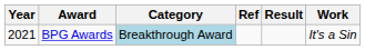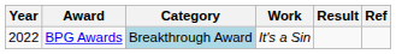 <table class="wikitable plainrowheaders">
 <tr>
 <th>Year</th>
 <th>Award</th>
 <th>Category</th>
+<th>Work</th>
+<th>Result</th>
 <th>Ref</th>
-<th>Result</th>
-<th>Work</th>
 </tr>
 <tr>
-<td>2021</td>
+<td>2022</td>
 <td><a href='#'>BPG Awards</a></td>
 <td style="background: lightblue;">Breakthrough Award</td>
+<td><em>It's a Sin</em></td>
 <td></td>
 <td></td>
-<td><em>It's a Sin</em></td>
 </tr>
 </table>
